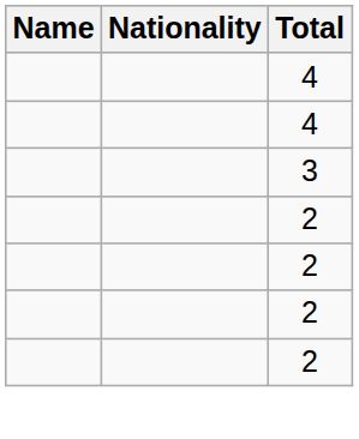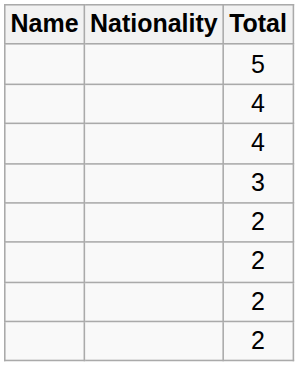 <table class="wikitable sortable" style="text-align: left;">
 <tr>
 <th>Name</th>
 <th>Nationality</th>
 <th>Total</th>
+</tr>
+<tr>
+<td></td>
+<td></td>
+<td style="text-align:center;">5</td>
 </tr>
 <tr>
 <td></td>
 <td></td>
 <td style="text-align:center;">4</td>
 </tr>
 <tr>
 <td></td>
 <td></td>
 <td style="text-align:center;">4</td>
 </tr>
 <tr>
 <td></td>
 <td></td>
 <td style="text-align:center;">3</td>
 </tr>
 <tr>
 <td></td>
 <td></td>
 <td style="text-align:center;">2</td>
 </tr>
 <tr>
 <td></td>
 <td></td>
 <td style="text-align:center;">2</td>
 </tr>
 <tr>
 <td></td>
 <td></td>
 <td style="text-align:center;">2</td>
 </tr>
 <tr>
 <td></td>
 <td></td>
 <td style="text-align:center;">2</td>
 </tr>
 </table>
